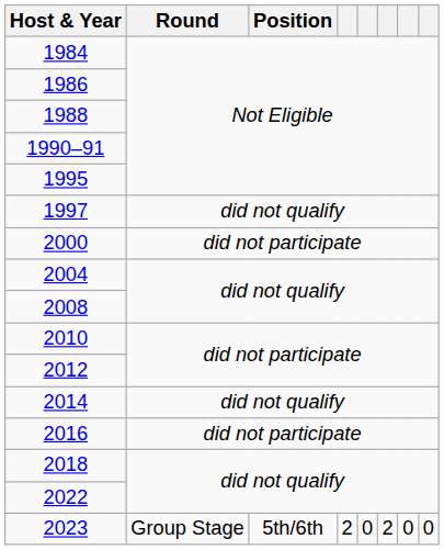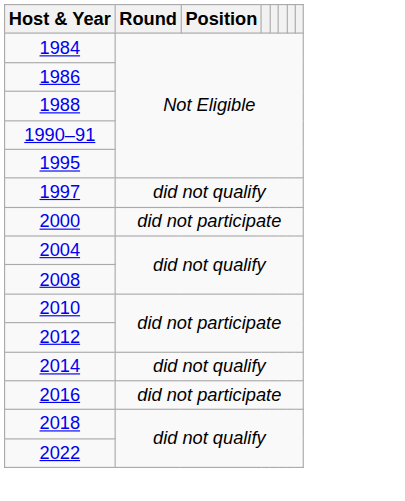 <table class="wikitable" style="text-align: center;">
 <tr>
 <th scope="col">Host & Year</th>
 <th scope="col">Round</th>
 <th scope="col">Position</th>
 <th scope="col"></th>
 <th scope="col"></th>
 <th scope="col"></th>
 <th scope="col"></th>
 <th scope="col"></th>
 </tr>
 <tr>
 <td> <a href='#'>1984</a></td>
 <td colspan="7" rowspan="5"><em>Not Eligible</em></td>
 </tr>
 <tr>
 <td> <a href='#'>1986</a></td>
 </tr>
 <tr>
 <td> <a href='#'>1988</a></td>
 </tr>
 <tr>
 <td> <a href='#'>1990–91</a></td>
 </tr>
 <tr>
 <td> <a href='#'>1995</a></td>
 </tr>
 <tr>
 <td> <a href='#'>1997</a></td>
 <td colspan="7"><em>did not qualify</em></td>
 </tr>
 <tr>
 <td> <a href='#'>2000</a></td>
 <td colspan="7"><em>did not participate</em></td>
 </tr>
 <tr>
 <td> <a href='#'>2004</a></td>
 <td colspan="7" rowspan="2"><em>did not qualify</em></td>
 </tr>
 <tr>
 <td> <a href='#'>2008</a></td>
 </tr>
 <tr>
 <td> <a href='#'>2010</a></td>
 <td colspan="7" rowspan="2"><em>did not participate</em></td>
 </tr>
 <tr>
 <td> <a href='#'>2012</a></td>
 </tr>
 <tr>
 <td> <a href='#'>2014</a></td>
 <td colspan="7"><em>did not qualify</em></td>
 </tr>
 <tr>
 <td> <a href='#'>2016</a></td>
 <td colspan="7"><em>did not participate</em></td>
 </tr>
 <tr>
 <td> <a href='#'>2018</a></td>
 <td colspan="7" rowspan="2"><em>did not qualify</em></td>
 </tr>
 <tr>
 <td> <a href='#'>2022</a></td>
 </tr>
-<tr>
-<td> <a href='#'>2023</a></td>
-<td>Group Stage</td>
-<td>5th/6th</td>
-<td>2</td>
-<td>0</td>
-<td>2</td>
-<td>0</td>
-<td>0</td>
-</tr>
 </table>
